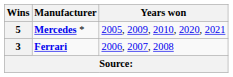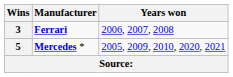 <table class="wikitable" style="font-size: 95%;">
 <tr>
 <th>Wins</th>
 <th>Manufacturer</th>
 <th>Years won</th>
 </tr>
 <tr>
+<th>3</th>
+<td> <strong><a href='#'>Ferrari</a></strong></td>
+<td><a href='#'>2006</a>, <a href='#'>2007</a>, <a href='#'>2008</a></td>
+</tr>
+<tr>
 <th>5</th>
 <td> <strong><a href='#'>Mercedes</a></strong> *</td>
 <td><a href='#'>2005</a>, <a href='#'>2009</a>, <a href='#'>2010</a>, <a href='#'>2020</a>, <a href='#'>2021</a></td>
 </tr>
 <tr>
-<th>3</th>
-<td> <strong><a href='#'>Ferrari</a></strong></td>
-<td><a href='#'>2006</a>, <a href='#'>2007</a>, <a href='#'>2008</a></td>
-</tr>
-<tr>
 <th colspan=3>Source:</th>
 </tr>
 </table>
